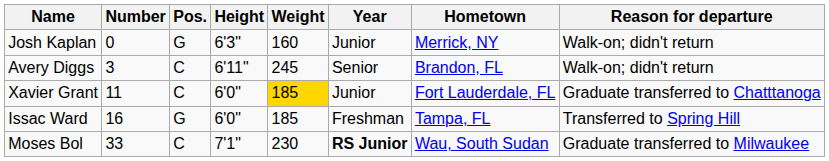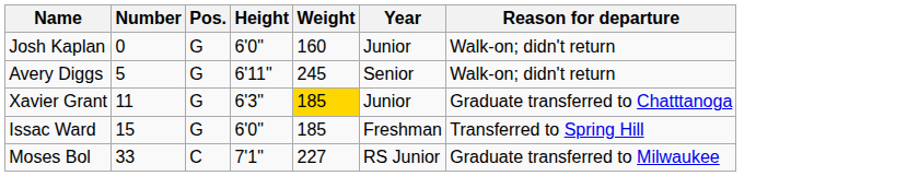 <table class="wikitable sortable" border="1">
 <tr>
 <th>Name</th>
 <th>Number</th>
 <th>Pos.</th>
 <th>Height</th>
 <th>Weight</th>
 <th>Year</th>
-<th>Hometown</th>
 <th class="unsortable">Reason for departure</th>
 </tr>
 <tr>
 <td>Josh Kaplan</td>
 <td>0</td>
 <td>G</td>
-<td>6'3"</td>
+<td>6'0"</td>
 <td>160</td>
 <td>Junior</td>
-<td><a href='#'>Merrick, NY</a></td>
 <td>Walk-on; didn't return</td>
 </tr>
 <tr>
 <td>Avery Diggs</td>
-<td>3</td>
-<td>C</td>
+<td>5</td>
+<td>G</td>
 <td>6'11"</td>
 <td>245</td>
 <td>Senior</td>
-<td><a href='#'>Brandon, FL</a></td>
 <td>Walk-on; didn't return</td>
 </tr>
 <tr>
 <td>Xavier Grant</td>
 <td>11</td>
-<td>C</td>
-<td>6'0"</td>
+<td>G</td>
+<td>6'3"</td>
 <td style="background: gold;">185</td>
 <td>Junior</td>
-<td><a href='#'>Fort Lauderdale, FL</a></td>
 <td>Graduate transferred to <a href='#'>Chatttanoga</a></td>
 </tr>
 <tr>
 <td>Issac Ward</td>
-<td>16</td>
+<td>15</td>
 <td>G</td>
 <td>6'0"</td>
 <td>185</td>
 <td>Freshman</td>
-<td><a href='#'>Tampa, FL</a></td>
 <td>Transferred to <a href='#'>Spring Hill</a></td>
 </tr>
 <tr>
 <td>Moses Bol</td>
 <td>33</td>
 <td>C</td>
 <td>7'1"</td>
-<td>230</td>
-<td><strong>RS Junior</strong></td>
-<td><a href='#'>Wau, South Sudan</a></td>
+<td>227</td>
+<td>RS Junior</td>
 <td>Graduate transferred to <a href='#'>Milwaukee</a></td>
 </tr>
 </table>
